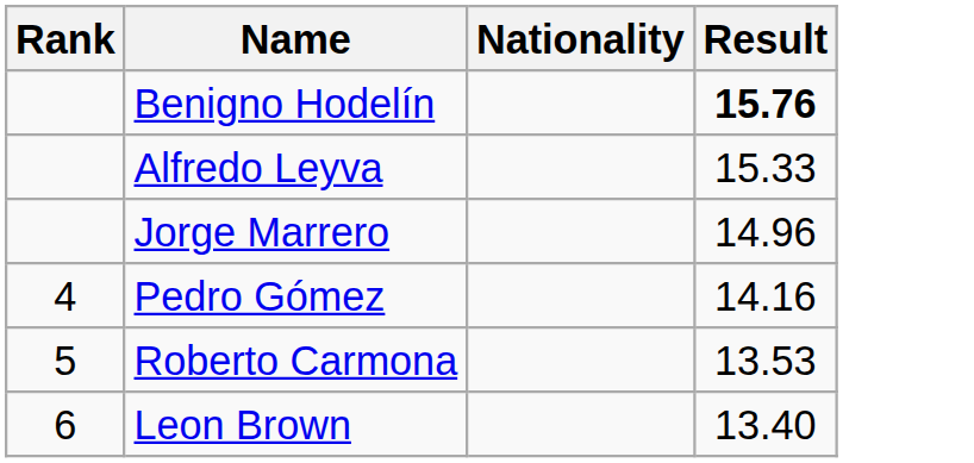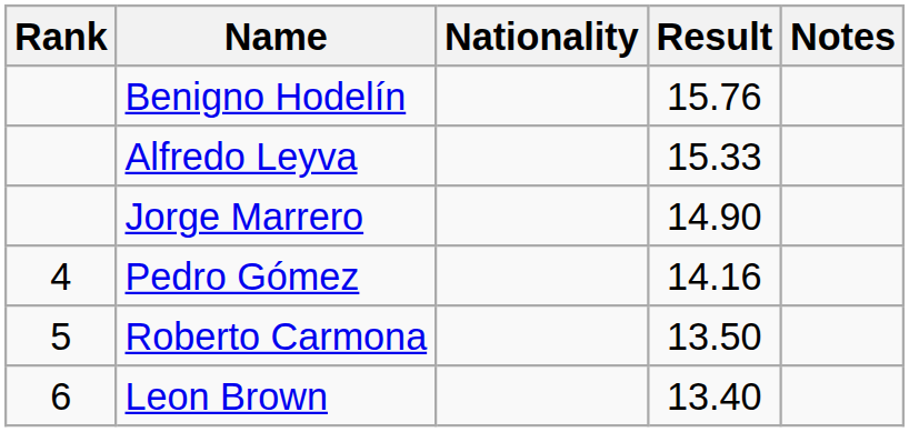 <table class="wikitable sortable" style="text-align:center;font-size:95%">
 <tr>
 <th>Rank</th>
 <th>Name</th>
 <th>Nationality</th>
 <th>Result</th>
+<th>Notes</th>
 </tr>
 <tr>
 <td></td>
 <td align=left><a href='#'>Benigno Hodelín</a></td>
 <td align=left></td>
-<td><strong>15.76</strong></td>
+<td>15.76</td>
+<td></td>
 </tr>
 <tr>
 <td></td>
 <td align=left><a href='#'>Alfredo Leyva</a></td>
 <td align=left></td>
 <td>15.33</td>
+<td></td>
 </tr>
 <tr>
 <td></td>
 <td align=left><a href='#'>Jorge Marrero</a></td>
 <td align=left></td>
-<td>14.96</td>
+<td>14.90</td>
+<td></td>
 </tr>
 <tr>
 <td>4</td>
 <td align=left><a href='#'>Pedro Gómez</a></td>
 <td align=left></td>
 <td>14.16</td>
+<td></td>
 </tr>
 <tr>
 <td>5</td>
 <td align=left><a href='#'>Roberto Carmona</a></td>
 <td align=left></td>
-<td>13.53</td>
+<td>13.50</td>
+<td></td>
 </tr>
 <tr>
 <td>6</td>
 <td align=left><a href='#'>Leon Brown</a></td>
 <td align=left></td>
 <td>13.40</td>
+<td></td>
 </tr>
 </table>
